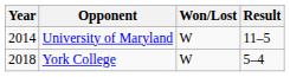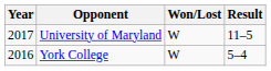 <table class=wikitable>
 <tr>
 <th>Year</th>
 <th>Opponent</th>
 <th>Won/Lost</th>
 <th>Result</th>
 </tr>
 <tr>
-<td>2014</td>
+<td>2017</td>
 <td><a href='#'>University of Maryland</a></td>
 <td>W</td>
 <td>11–5</td>
 </tr>
 <tr>
-<td>2018</td>
+<td>2016</td>
 <td><a href='#'>York College</a></td>
 <td>W</td>
 <td>5–4</td>
 </tr>
 </table>
